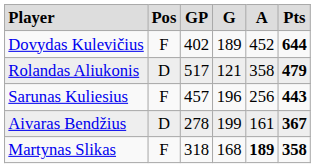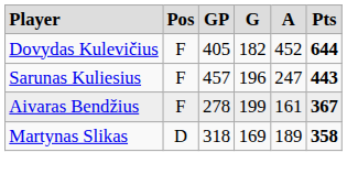 <table class="wikitable">
 <tr align="center" style="font-weight:bold; background-color:#dddddd;">
 <td align="left">Player</td>
 <td>Pos</td>
 <td>GP</td>
 <td>G</td>
 <td>A</td>
 <td>Pts</td>
 </tr>
 <tr align="center">
 <td align="left"><a href='#'>Dovydas Kulevičius</a></td>
 <td>F</td>
-<td>402</td>
-<td>189</td>
+<td>405</td>
+<td>182</td>
 <td>452</td>
 <td><strong>644</strong></td>
-</tr>
-<tr align="center" bgcolor="#eeeeee">
-<td align="left"><a href='#'>Rolandas Aliukonis</a></td>
-<td>D</td>
-<td>517</td>
-<td>121</td>
-<td>358</td>
-<td><strong>479</strong></td>
 </tr>
 <tr align="center">
 <td align="left"><a href='#'>Sarunas Kuliesius</a></td>
 <td>F</td>
 <td>457</td>
 <td>196</td>
-<td>256</td>
+<td>247</td>
 <td><strong>443</strong></td>
 </tr>
 <tr align="center" bgcolor="#eeeeee">
 <td align="left"><a href='#'>Aivaras Bendžius</a></td>
-<td>D</td>
+<td>F</td>
 <td>278</td>
 <td>199</td>
 <td>161</td>
 <td><strong>367</strong></td>
 </tr>
 <tr align="center">
 <td align="left"><a href='#'>Martynas Slikas</a></td>
-<td>F</td>
+<td>D</td>
 <td>318</td>
-<td>168</td>
-<td><strong>189</strong></td>
+<td>169</td>
+<td>189</td>
 <td><strong>358</strong></td>
 </tr>
 </table>
